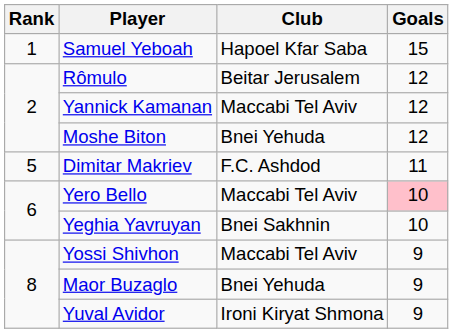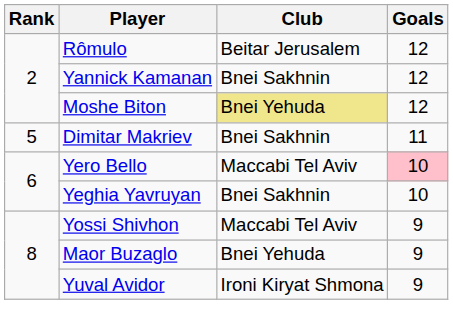 <table class="wikitable">
 <tr>
 <th>Rank</th>
 <th>Player</th>
 <th>Club</th>
 <th>Goals</th>
-</tr>
-<tr>
-<td align="center">1</td>
-<td> <a href='#'>Samuel Yeboah</a></td>
-<td>Hapoel Kfar Saba</td>
-<td align="center">15</td>
 </tr>
 <tr>
 <td rowspan="3" align="center">2</td>
 <td> <a href='#'>Rômulo</a></td>
 <td>Beitar Jerusalem</td>
 <td align="center">12</td>
 </tr>
 <tr>
 <td> <a href='#'>Yannick Kamanan</a></td>
-<td>Maccabi Tel Aviv</td>
+<td>Bnei Sakhnin</td>
 <td align="center">12</td>
 </tr>
 <tr>
 <td> <a href='#'>Moshe Biton</a></td>
-<td>Bnei Yehuda</td>
+<td style="background: khaki;">Bnei Yehuda</td>
 <td align="center">12</td>
 </tr>
 <tr>
 <td align="center">5</td>
 <td> <a href='#'>Dimitar Makriev</a></td>
-<td>F.C. Ashdod</td>
+<td>Bnei Sakhnin</td>
 <td align="center">11</td>
 </tr>
 <tr>
 <td rowspan="2" align="center">6</td>
 <td> <a href='#'>Yero Bello</a></td>
 <td>Maccabi Tel Aviv</td>
 <td align="center" style="background: pink;">10</td>
 </tr>
 <tr>
 <td> <a href='#'>Yeghia Yavruyan</a></td>
 <td>Bnei Sakhnin</td>
 <td align="center">10</td>
 </tr>
 <tr>
 <td rowspan="3" align="center">8</td>
 <td> <a href='#'>Yossi Shivhon</a></td>
 <td>Maccabi Tel Aviv</td>
 <td align="center">9</td>
 </tr>
 <tr>
 <td> <a href='#'>Maor Buzaglo</a></td>
 <td>Bnei Yehuda</td>
 <td align="center">9</td>
 </tr>
 <tr>
 <td> <a href='#'>Yuval Avidor</a></td>
 <td>Ironi Kiryat Shmona</td>
 <td align="center">9</td>
 </tr>
 </table>
